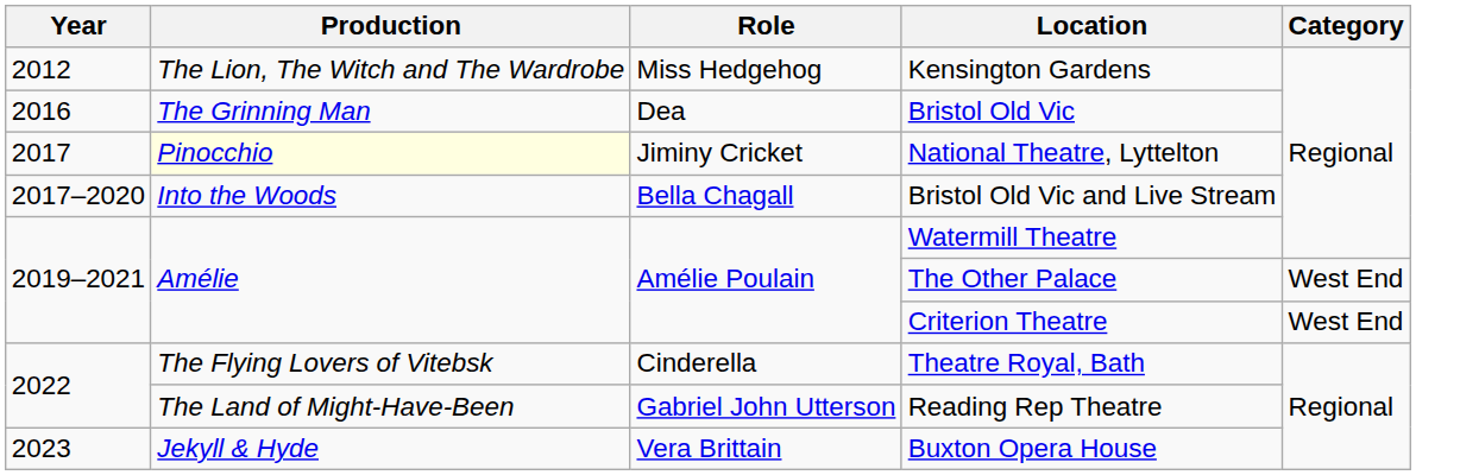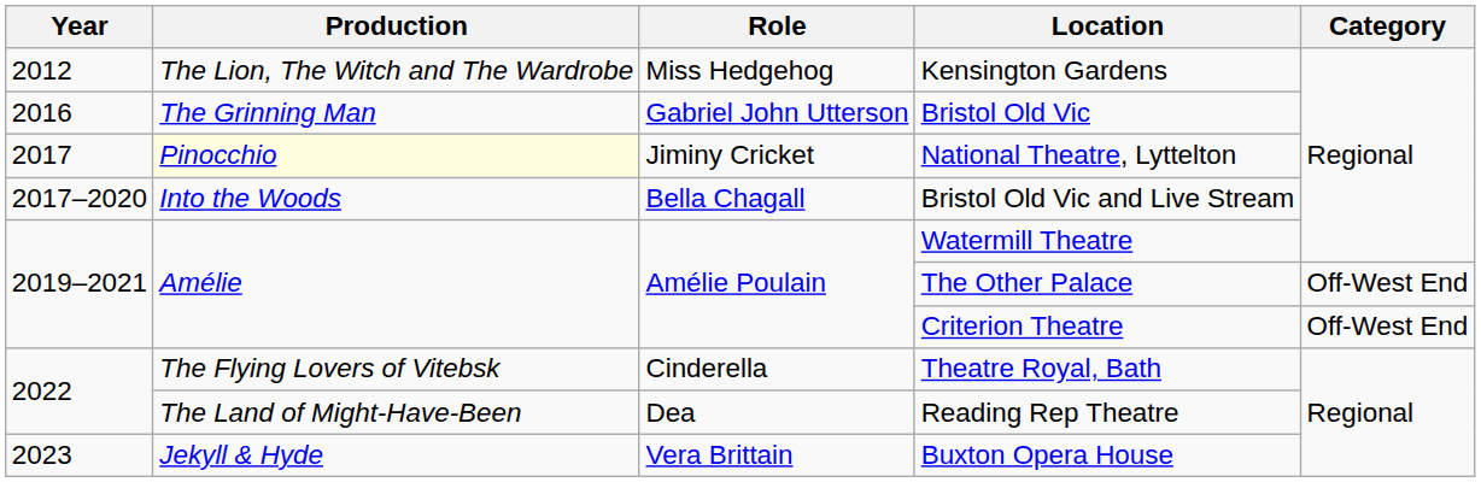 <table class="wikitable">
 <tr>
 <th>Year</th>
 <th>Production</th>
 <th>Role</th>
 <th>Location</th>
 <th>Category</th>
 </tr>
 <tr>
 <td>2012</td>
 <td><em>The Lion, The Witch and The Wardrobe</em></td>
 <td>Miss Hedgehog</td>
 <td>Kensington Gardens</td>
 <td rowspan="5">Regional</td>
 </tr>
 <tr>
 <td>2016</td>
 <td><em><a href='#'>The Grinning Man</a></em></td>
-<td>Dea</td>
+<td><a href='#'>Gabriel John Utterson</a></td>
 <td><a href='#'>Bristol Old Vic</a></td>
 </tr>
 <tr>
 <td>2017</td>
 <td style="background: lightyellow;"><em><a href='#'>Pinocchio</a></em></td>
 <td>Jiminy Cricket</td>
 <td><a href='#'>National Theatre</a>, Lyttelton</td>
 </tr>
 <tr>
 <td>2017–2020</td>
 <td><em><a href='#'>Into the Woods</a></em></td>
 <td><a href='#'>Bella Chagall</a></td>
 <td>Bristol Old Vic and Live Stream</td>
 </tr>
 <tr>
 <td rowspan="3">2019–2021</td>
 <td rowspan="3"><em><a href='#'>Amélie</a></em></td>
 <td rowspan="3"><a href='#'>Amélie Poulain</a></td>
 <td><a href='#'>Watermill Theatre</a></td>
 </tr>
 <tr>
 <td><a href='#'>The Other Palace</a></td>
-<td>West End</td>
+<td>Off-West End</td>
 </tr>
 <tr>
 <td><a href='#'>Criterion Theatre</a></td>
-<td>West End</td>
+<td>Off-West End</td>
 </tr>
 <tr>
 <td rowspan="2">2022</td>
 <td><em>The Flying Lovers of Vitebsk</em></td>
 <td>Cinderella</td>
 <td><a href='#'>Theatre Royal, Bath</a></td>
 <td rowspan="3">Regional</td>
 </tr>
 <tr>
 <td><em>The Land of Might-Have-Been</em></td>
-<td><a href='#'>Gabriel John Utterson</a></td>
+<td>Dea</td>
 <td>Reading Rep Theatre</td>
 </tr>
 <tr>
 <td>2023</td>
 <td><em><a href='#'>Jekyll & Hyde</a></em></td>
 <td><a href='#'>Vera Brittain</a></td>
 <td><a href='#'>Buxton Opera House</a></td>
 </tr>
 </table>
